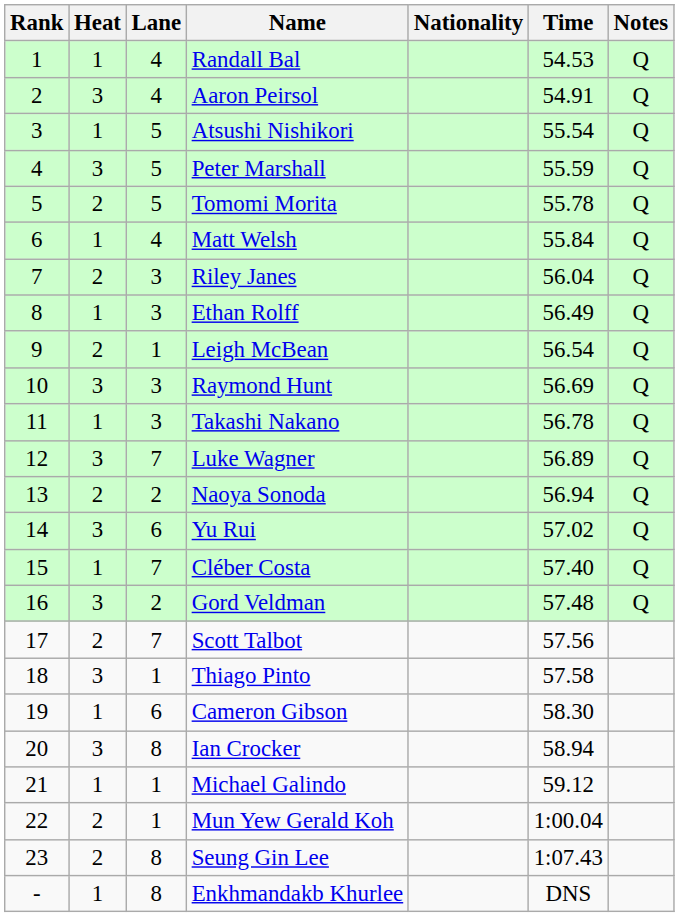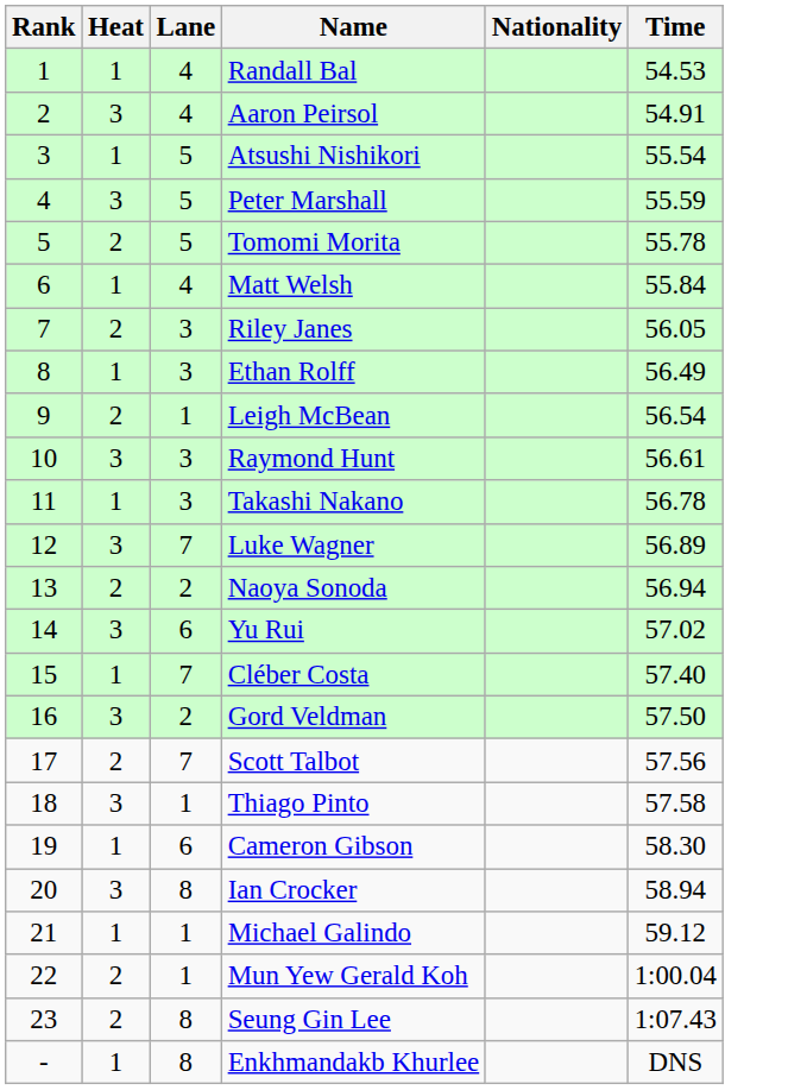 <table class="wikitable sortable" style="text-align:center">
 <tr>
 <th>Rank</th>
 <th>Heat</th>
 <th>Lane</th>
 <th>Name</th>
 <th>Nationality</th>
 <th>Time</th>
-<th>Notes</th>
 </tr>
 <tr bgcolor=ccffcc>
 <td>1</td>
 <td>1</td>
 <td>4</td>
 <td align=left><a href='#'>Randall Bal</a></td>
 <td align=left></td>
 <td>54.53</td>
-<td>Q</td>
 </tr>
 <tr bgcolor=ccffcc>
 <td>2</td>
 <td>3</td>
 <td>4</td>
 <td align=left><a href='#'>Aaron Peirsol</a></td>
 <td align=left></td>
 <td>54.91</td>
-<td>Q</td>
 </tr>
 <tr bgcolor=ccffcc>
 <td>3</td>
 <td>1</td>
 <td>5</td>
 <td align=left><a href='#'>Atsushi Nishikori</a></td>
 <td align=left></td>
 <td>55.54</td>
-<td>Q</td>
 </tr>
 <tr bgcolor=ccffcc>
 <td>4</td>
 <td>3</td>
 <td>5</td>
 <td align=left><a href='#'>Peter Marshall</a></td>
 <td align=left></td>
 <td>55.59</td>
-<td>Q</td>
 </tr>
 <tr bgcolor=ccffcc>
 <td>5</td>
 <td>2</td>
 <td>5</td>
 <td align=left><a href='#'>Tomomi Morita</a></td>
 <td align=left></td>
 <td>55.78</td>
-<td>Q</td>
 </tr>
 <tr bgcolor=ccffcc>
 <td>6</td>
 <td>1</td>
 <td>4</td>
 <td align=left><a href='#'>Matt Welsh</a></td>
 <td align=left></td>
 <td>55.84</td>
-<td>Q</td>
 </tr>
 <tr bgcolor=ccffcc>
 <td>7</td>
 <td>2</td>
 <td>3</td>
 <td align=left><a href='#'>Riley Janes</a></td>
 <td align=left></td>
-<td>56.04</td>
-<td>Q</td>
+<td>56.05</td>
 </tr>
 <tr bgcolor=ccffcc>
 <td>8</td>
 <td>1</td>
 <td>3</td>
 <td align=left><a href='#'>Ethan Rolff</a></td>
 <td align=left></td>
 <td>56.49</td>
-<td>Q</td>
 </tr>
 <tr bgcolor=ccffcc>
 <td>9</td>
 <td>2</td>
 <td>1</td>
 <td align=left><a href='#'>Leigh McBean</a></td>
 <td align=left></td>
 <td>56.54</td>
-<td>Q</td>
 </tr>
 <tr bgcolor=ccffcc>
 <td>10</td>
 <td>3</td>
 <td>3</td>
 <td align=left><a href='#'>Raymond Hunt</a></td>
 <td align=left></td>
-<td>56.69</td>
-<td>Q</td>
+<td>56.61</td>
 </tr>
 <tr bgcolor=ccffcc>
 <td>11</td>
 <td>1</td>
 <td>3</td>
 <td align=left><a href='#'>Takashi Nakano</a></td>
 <td align=left></td>
 <td>56.78</td>
-<td>Q</td>
 </tr>
 <tr bgcolor=ccffcc>
 <td>12</td>
 <td>3</td>
 <td>7</td>
 <td align=left><a href='#'>Luke Wagner</a></td>
 <td align=left></td>
 <td>56.89</td>
-<td>Q</td>
 </tr>
 <tr bgcolor=ccffcc>
 <td>13</td>
 <td>2</td>
 <td>2</td>
 <td align=left><a href='#'>Naoya Sonoda</a></td>
 <td align=left></td>
 <td>56.94</td>
-<td>Q</td>
 </tr>
 <tr bgcolor=ccffcc>
 <td>14</td>
 <td>3</td>
 <td>6</td>
 <td align=left><a href='#'>Yu Rui</a></td>
 <td align=left></td>
 <td>57.02</td>
-<td>Q</td>
 </tr>
 <tr bgcolor=ccffcc>
 <td>15</td>
 <td>1</td>
 <td>7</td>
 <td align=left><a href='#'>Cléber Costa</a></td>
 <td align=left></td>
 <td>57.40</td>
-<td>Q</td>
 </tr>
 <tr bgcolor=ccffcc>
 <td>16</td>
 <td>3</td>
 <td>2</td>
 <td align=left><a href='#'>Gord Veldman</a></td>
 <td align=left></td>
-<td>57.48</td>
-<td>Q</td>
+<td>57.50</td>
 </tr>
 <tr>
 <td>17</td>
 <td>2</td>
 <td>7</td>
 <td align=left><a href='#'>Scott Talbot</a></td>
 <td align=left></td>
 <td>57.56</td>
-<td></td>
 </tr>
 <tr>
 <td>18</td>
 <td>3</td>
 <td>1</td>
 <td align=left><a href='#'>Thiago Pinto</a></td>
 <td align=left></td>
 <td>57.58</td>
-<td></td>
 </tr>
 <tr>
 <td>19</td>
 <td>1</td>
 <td>6</td>
 <td align=left><a href='#'>Cameron Gibson</a></td>
 <td align=left></td>
 <td>58.30</td>
-<td></td>
 </tr>
 <tr>
 <td>20</td>
 <td>3</td>
 <td>8</td>
 <td align=left><a href='#'>Ian Crocker</a></td>
 <td align=left></td>
 <td>58.94</td>
-<td></td>
 </tr>
 <tr>
 <td>21</td>
 <td>1</td>
 <td>1</td>
 <td align=left><a href='#'>Michael Galindo</a></td>
 <td align=left></td>
 <td>59.12</td>
-<td></td>
 </tr>
 <tr>
 <td>22</td>
 <td>2</td>
 <td>1</td>
 <td align=left><a href='#'>Mun Yew Gerald Koh</a></td>
 <td align=left></td>
 <td>1:00.04</td>
-<td></td>
 </tr>
 <tr>
 <td>23</td>
 <td>2</td>
 <td>8</td>
 <td align=left><a href='#'>Seung Gin Lee</a></td>
 <td align=left></td>
 <td>1:07.43</td>
-<td></td>
 </tr>
 <tr>
 <td>-</td>
 <td>1</td>
 <td>8</td>
 <td align=left><a href='#'>Enkhmandakb Khurlee</a></td>
 <td align=left></td>
 <td>DNS</td>
-<td></td>
 </tr>
 </table>
